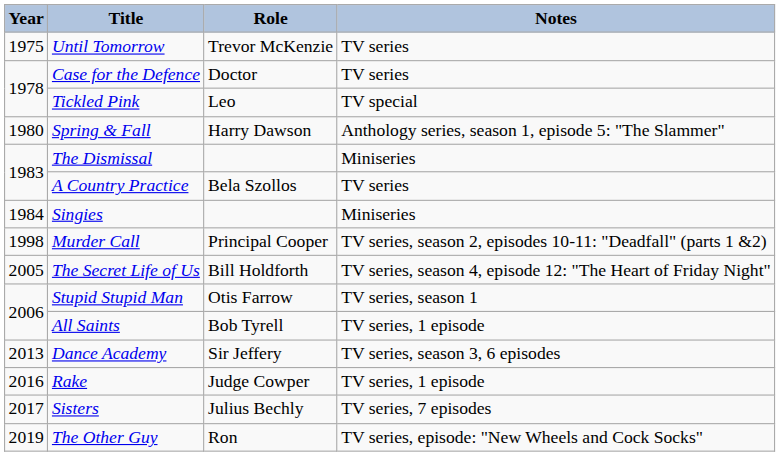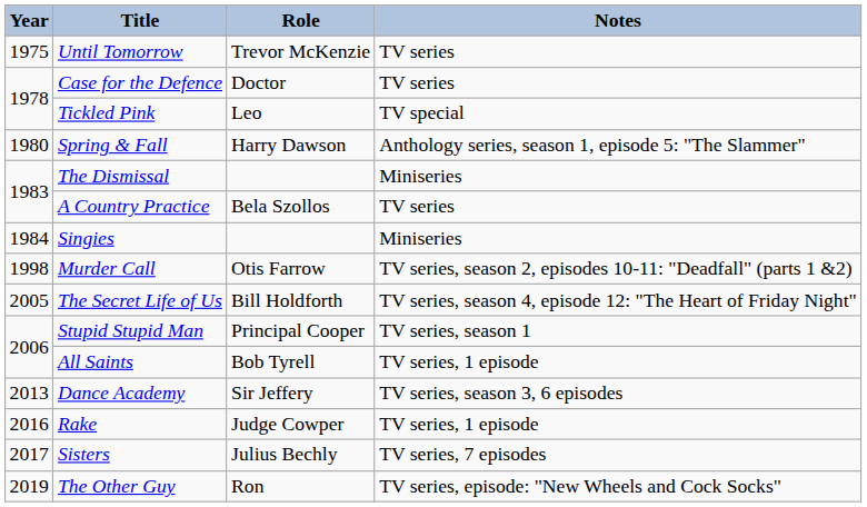 <table class="wikitable">
 <tr align="center">
 <th style="background:#B0C4DE;">Year</th>
 <th style="background:#B0C4DE;">Title</th>
 <th style="background:#B0C4DE;">Role</th>
 <th style="background:#B0C4DE;">Notes</th>
 </tr>
 <tr>
 <td>1975</td>
 <td><em><a href='#'>Until Tomorrow</a></em></td>
 <td>Trevor McKenzie</td>
 <td>TV series</td>
 </tr>
 <tr>
 <td rowspan="2">1978</td>
 <td><em><a href='#'>Case for the Defence</a></em></td>
 <td>Doctor</td>
 <td>TV series</td>
 </tr>
 <tr>
 <td><em><a href='#'>Tickled Pink</a></em></td>
 <td>Leo</td>
 <td>TV special</td>
 </tr>
 <tr>
 <td>1980</td>
 <td><em><a href='#'>Spring & Fall</a></em></td>
 <td>Harry Dawson</td>
 <td>Anthology series, season 1, episode 5: "The Slammer"</td>
 </tr>
 <tr>
 <td rowspan="2">1983</td>
 <td><em><a href='#'>The Dismissal</a></em></td>
 <td></td>
 <td>Miniseries</td>
 </tr>
 <tr>
 <td><em><a href='#'>A Country Practice</a></em></td>
 <td>Bela Szollos</td>
 <td>TV series</td>
 </tr>
 <tr>
 <td>1984</td>
 <td><em><a href='#'>Singies</a></em></td>
 <td></td>
 <td>Miniseries</td>
 </tr>
 <tr>
 <td>1998</td>
 <td><em><a href='#'>Murder Call</a></em></td>
-<td>Principal Cooper</td>
+<td>Otis Farrow</td>
 <td>TV series, season 2, episodes 10-11: "Deadfall" (parts 1 &2)</td>
 </tr>
 <tr>
 <td>2005</td>
 <td><em><a href='#'>The Secret Life of Us</a></em></td>
 <td>Bill Holdforth</td>
 <td>TV series, season 4, episode 12: "The Heart of Friday Night"</td>
 </tr>
 <tr>
 <td rowspan="2">2006</td>
 <td><em><a href='#'>Stupid Stupid Man</a></em></td>
-<td>Otis Farrow</td>
+<td>Principal Cooper</td>
 <td>TV series, season 1</td>
 </tr>
 <tr>
 <td><em><a href='#'>All Saints</a></em></td>
 <td>Bob Tyrell</td>
 <td>TV series, 1 episode</td>
 </tr>
 <tr>
 <td>2013</td>
 <td><em><a href='#'>Dance Academy</a></em></td>
 <td>Sir Jeffery</td>
 <td>TV series, season 3, 6 episodes</td>
 </tr>
 <tr>
 <td>2016</td>
 <td><em><a href='#'>Rake</a></em></td>
 <td>Judge Cowper</td>
 <td>TV series, 1 episode</td>
 </tr>
 <tr>
 <td>2017</td>
 <td><em><a href='#'>Sisters</a></em></td>
 <td>Julius Bechly</td>
 <td>TV series, 7 episodes</td>
 </tr>
 <tr>
 <td>2019</td>
 <td><em><a href='#'>The Other Guy</a></em></td>
 <td>Ron</td>
 <td>TV series, episode: "New Wheels and Cock Socks"</td>
 </tr>
 </table>
